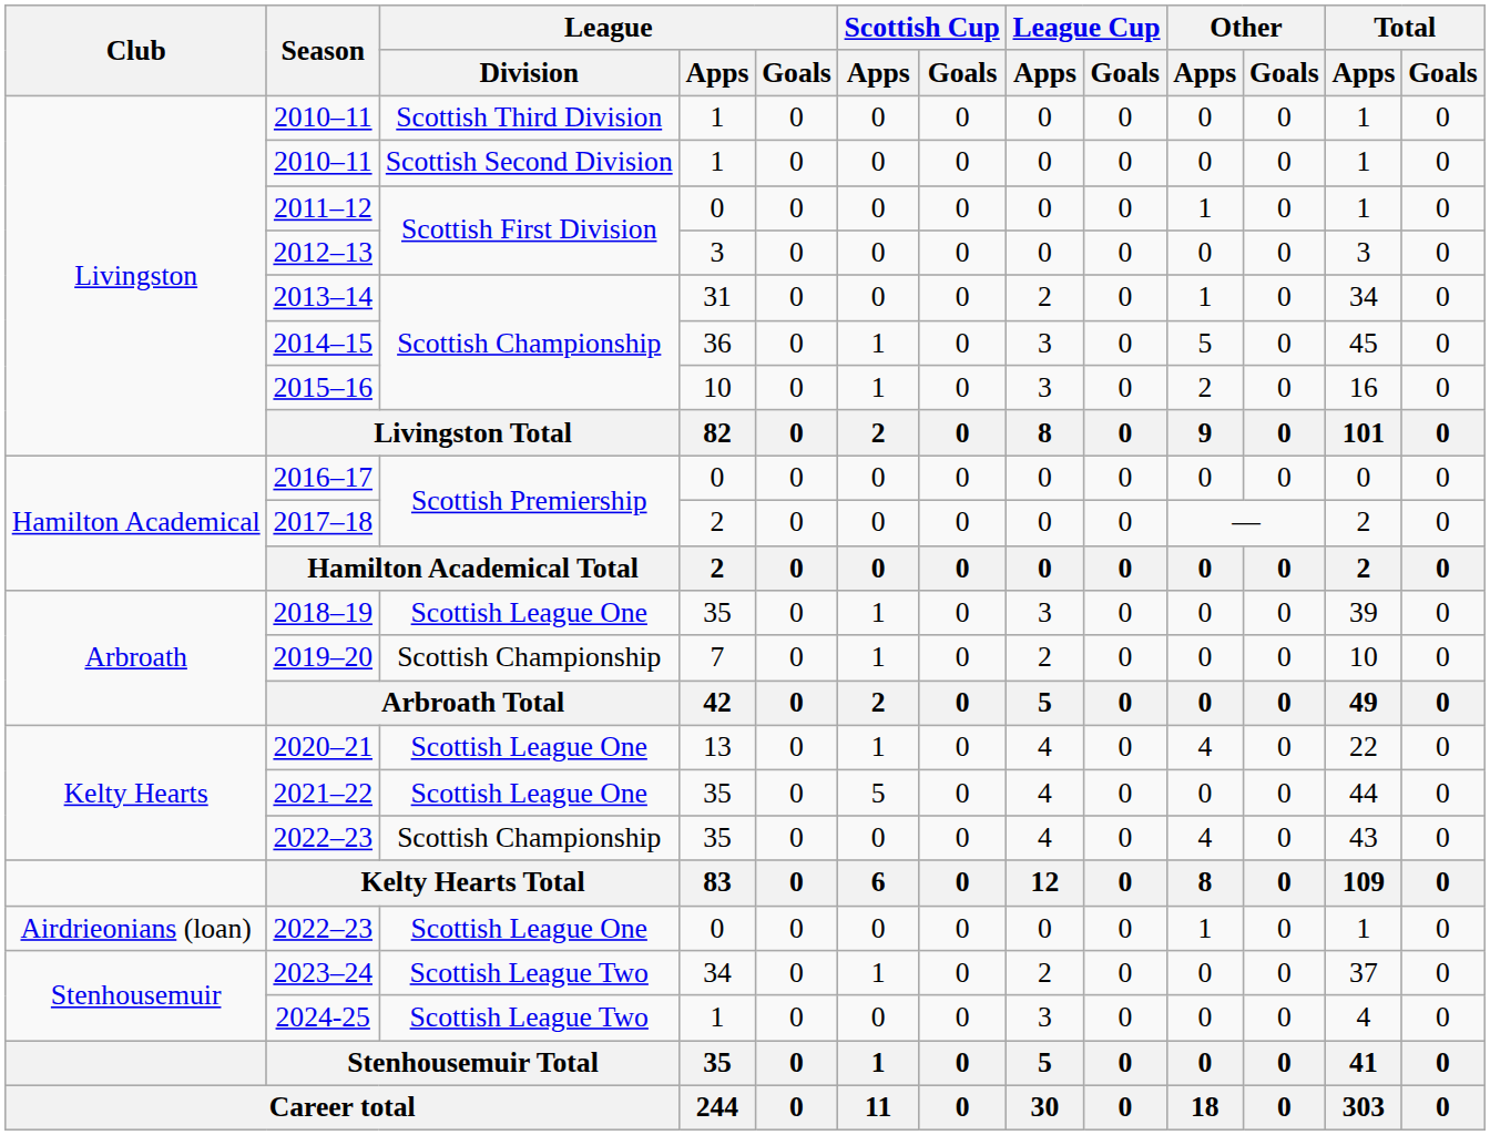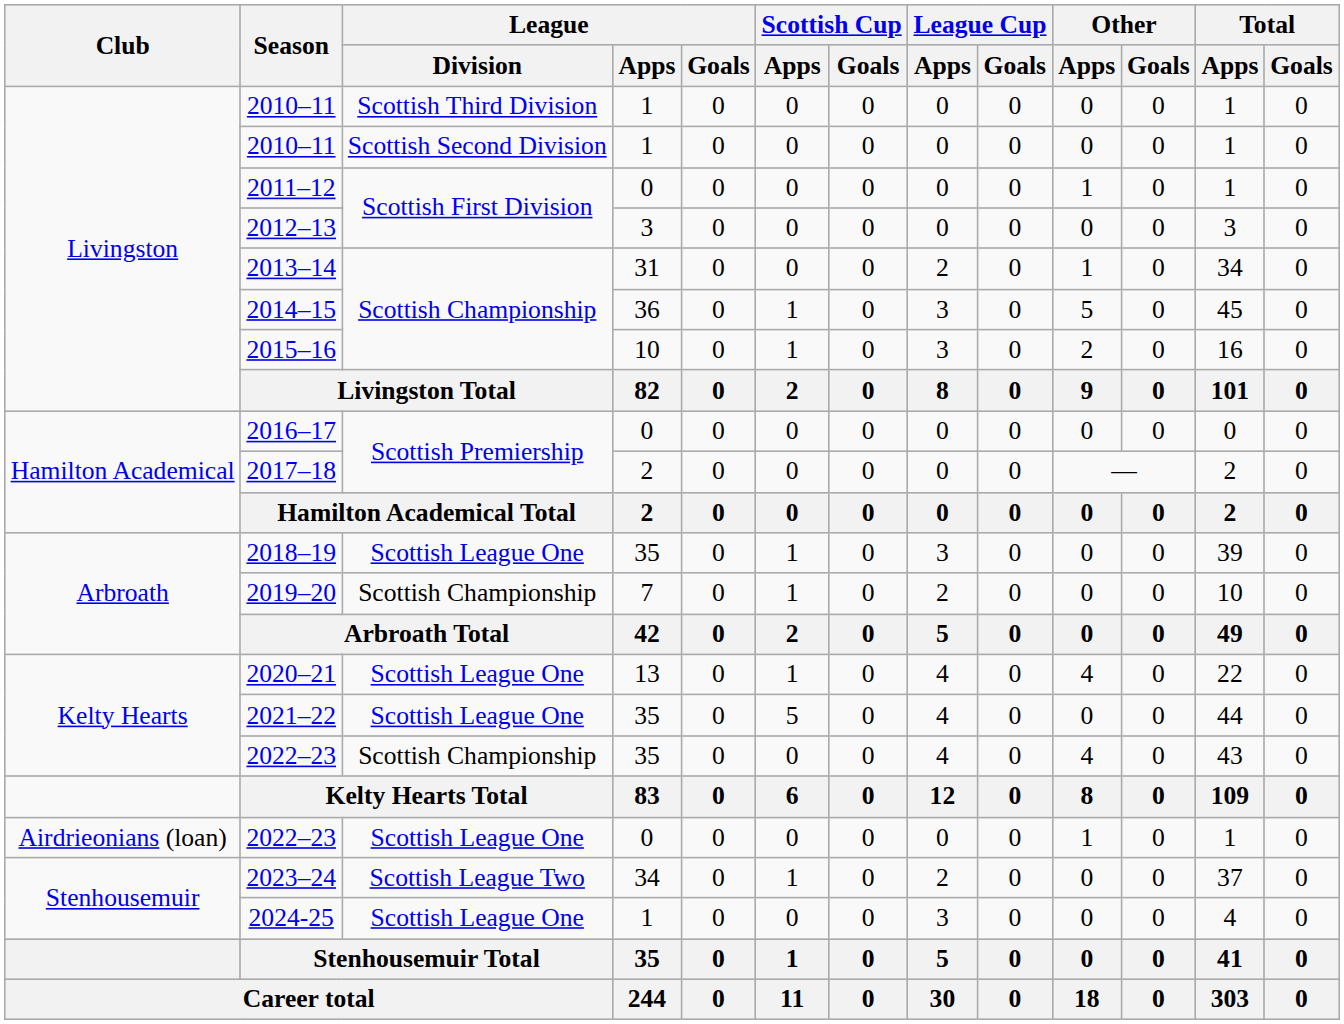 <table class="wikitable" style="text-align: center">
 <tr>
 <th rowspan="2">Club</th>
 <th rowspan="2">Season</th>
 <th colspan="3">League</th>
 <th colspan="2"><a href='#'>Scottish Cup</a></th>
 <th colspan="2"><a href='#'>League Cup</a></th>
 <th colspan="2">Other</th>
 <th colspan="2">Total</th>
 </tr>
 <tr>
 <th>Division</th>
 <th>Apps</th>
 <th>Goals</th>
 <th>Apps</th>
 <th>Goals</th>
 <th>Apps</th>
 <th>Goals</th>
 <th>Apps</th>
 <th>Goals</th>
 <th>Apps</th>
 <th>Goals</th>
 </tr>
 <tr>
 <td rowspan="8"><a href='#'>Livingston</a></td>
 <td><a href='#'>2010–11</a></td>
 <td><a href='#'>Scottish Third Division</a></td>
 <td>1</td>
 <td>0</td>
 <td>0</td>
 <td>0</td>
 <td>0</td>
 <td>0</td>
 <td>0</td>
 <td>0</td>
 <td>1</td>
 <td>0</td>
 </tr>
 <tr>
 <td><a href='#'>2010–11</a></td>
 <td><a href='#'>Scottish Second Division</a></td>
 <td>1</td>
 <td>0</td>
 <td>0</td>
 <td>0</td>
 <td>0</td>
 <td>0</td>
 <td>0</td>
 <td>0</td>
 <td>1</td>
 <td>0</td>
 </tr>
 <tr>
 <td><a href='#'>2011–12</a></td>
 <td rowspan="2"><a href='#'>Scottish First Division</a></td>
 <td>0</td>
 <td>0</td>
 <td>0</td>
 <td>0</td>
 <td>0</td>
 <td>0</td>
 <td>1</td>
 <td>0</td>
 <td>1</td>
 <td>0</td>
 </tr>
 <tr>
 <td><a href='#'>2012–13</a></td>
 <td>3</td>
 <td>0</td>
 <td>0</td>
 <td>0</td>
 <td>0</td>
 <td>0</td>
 <td>0</td>
 <td>0</td>
 <td>3</td>
 <td>0</td>
 </tr>
 <tr>
 <td><a href='#'>2013–14</a></td>
 <td rowspan="3"><a href='#'>Scottish Championship</a></td>
 <td>31</td>
 <td>0</td>
 <td>0</td>
 <td>0</td>
 <td>2</td>
 <td>0</td>
 <td>1</td>
 <td>0</td>
 <td>34</td>
 <td>0</td>
 </tr>
 <tr>
 <td><a href='#'>2014–15</a></td>
 <td>36</td>
 <td>0</td>
 <td>1</td>
 <td>0</td>
 <td>3</td>
 <td>0</td>
 <td>5</td>
 <td>0</td>
 <td>45</td>
 <td>0</td>
 </tr>
 <tr>
 <td><a href='#'>2015–16</a></td>
 <td>10</td>
 <td>0</td>
 <td>1</td>
 <td>0</td>
 <td>3</td>
 <td>0</td>
 <td>2</td>
 <td>0</td>
 <td>16</td>
 <td>0</td>
 </tr>
 <tr>
 <th colspan="2">Livingston Total</th>
 <th>82</th>
 <th>0</th>
 <th>2</th>
 <th>0</th>
 <th>8</th>
 <th>0</th>
 <th>9</th>
 <th>0</th>
 <th>101</th>
 <th>0</th>
 </tr>
 <tr>
 <td rowspan="3"><a href='#'>Hamilton Academical</a></td>
 <td><a href='#'>2016–17</a></td>
 <td rowspan="2"><a href='#'>Scottish Premiership</a></td>
 <td>0</td>
 <td>0</td>
 <td>0</td>
 <td>0</td>
 <td>0</td>
 <td>0</td>
 <td>0</td>
 <td>0</td>
 <td>0</td>
 <td>0</td>
 </tr>
 <tr>
 <td><a href='#'>2017–18</a></td>
 <td>2</td>
 <td>0</td>
 <td>0</td>
 <td>0</td>
 <td>0</td>
 <td>0</td>
 <td colspan="2">—</td>
 <td>2</td>
 <td>0</td>
 </tr>
 <tr>
 <th colspan="2">Hamilton Academical Total</th>
 <th>2</th>
 <th>0</th>
 <th>0</th>
 <th>0</th>
 <th>0</th>
 <th>0</th>
 <th>0</th>
 <th>0</th>
 <th>2</th>
 <th>0</th>
 </tr>
 <tr>
 <td rowspan=3><a href='#'>Arbroath</a></td>
 <td><a href='#'>2018–19</a></td>
 <td><a href='#'>Scottish League One</a></td>
 <td>35</td>
 <td>0</td>
 <td>1</td>
 <td>0</td>
 <td>3</td>
 <td>0</td>
 <td>0</td>
 <td>0</td>
 <td>39</td>
 <td>0</td>
 </tr>
 <tr>
 <td><a href='#'>2019–20</a></td>
 <td>Scottish Championship</td>
 <td>7</td>
 <td>0</td>
 <td>1</td>
 <td>0</td>
 <td>2</td>
 <td>0</td>
 <td>0</td>
 <td>0</td>
 <td>10</td>
 <td>0</td>
 </tr>
 <tr>
 <th colspan=2>Arbroath Total</th>
 <th>42</th>
 <th>0</th>
 <th>2</th>
 <th>0</th>
 <th>5</th>
 <th>0</th>
 <th>0</th>
 <th>0</th>
 <th>49</th>
 <th>0</th>
 </tr>
 <tr>
 <td rowspan="3"><a href='#'>Kelty Hearts</a></td>
 <td><a href='#'>2020–21</a></td>
 <td><a href='#'>Scottish League One</a></td>
 <td>13</td>
 <td>0</td>
 <td>1</td>
 <td>0</td>
 <td>4</td>
 <td>0</td>
 <td>4</td>
 <td>0</td>
 <td>22</td>
 <td>0</td>
 </tr>
 <tr>
 <td><a href='#'>2021–22</a></td>
 <td><a href='#'>Scottish League One</a></td>
 <td>35</td>
 <td>0</td>
 <td>5</td>
 <td>0</td>
 <td>4</td>
 <td>0</td>
 <td>0</td>
 <td>0</td>
 <td>44</td>
 <td>0</td>
 </tr>
 <tr>
 <td><a href='#'>2022–23</a></td>
 <td>Scottish Championship</td>
 <td>35</td>
 <td>0</td>
 <td>0</td>
 <td>0</td>
 <td>4</td>
 <td>0</td>
 <td>4</td>
 <td>0</td>
 <td>43</td>
 <td>0</td>
 </tr>
 <tr>
 <td></td>
 <th colspan="2">Kelty Hearts Total</th>
 <th>83</th>
 <th>0</th>
 <th>6</th>
 <th>0</th>
 <th>12</th>
 <th>0</th>
 <th>8</th>
 <th>0</th>
 <th>109</th>
 <th>0</th>
 </tr>
 <tr>
 <td><a href='#'>Airdrieonians</a> (loan)</td>
 <td><a href='#'>2022–23</a></td>
 <td><a href='#'>Scottish League One</a></td>
 <td>0</td>
 <td>0</td>
 <td>0</td>
 <td>0</td>
 <td>0</td>
 <td>0</td>
 <td>1</td>
 <td>0</td>
 <td>1</td>
 <td>0</td>
 </tr>
 <tr>
 <td rowspan="2"><a href='#'>Stenhousemuir</a></td>
 <td><a href='#'>2023–24</a></td>
 <td><a href='#'>Scottish League Two</a></td>
 <td>34</td>
 <td>0</td>
 <td>1</td>
 <td>0</td>
 <td>2</td>
 <td>0</td>
 <td>0</td>
 <td>0</td>
 <td>37</td>
 <td>0</td>
 </tr>
 <tr>
 <td><a href='#'>2024-25</a></td>
-<td><a href='#'>Scottish League Two</a></td>
+<td><a href='#'>Scottish League One</a></td>
 <td>1</td>
 <td>0</td>
 <td>0</td>
 <td>0</td>
 <td>3</td>
 <td>0</td>
 <td>0</td>
 <td>0</td>
 <td>4</td>
 <td>0</td>
 </tr>
 <tr>
 <th></th>
 <th colspan="2">Stenhousemuir Total</th>
 <th>35</th>
 <th>0</th>
 <th>1</th>
 <th>0</th>
 <th>5</th>
 <th>0</th>
 <th>0</th>
 <th>0</th>
 <th>41</th>
 <th>0</th>
 </tr>
 <tr>
 <th colspan="3">Career total</th>
 <th>244</th>
 <th>0</th>
 <th>11</th>
 <th>0</th>
 <th>30</th>
 <th>0</th>
 <th>18</th>
 <th>0</th>
 <th>303</th>
 <th>0</th>
 </tr>
 </table>
